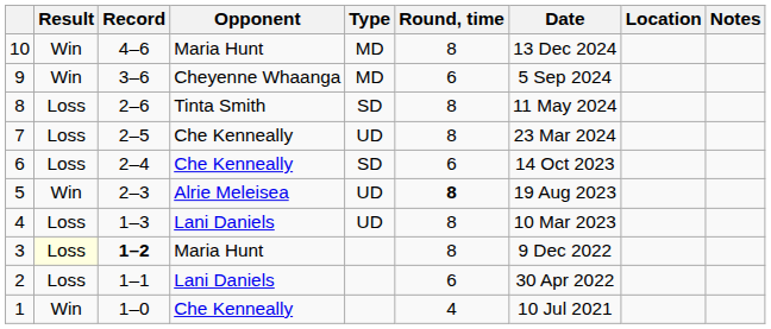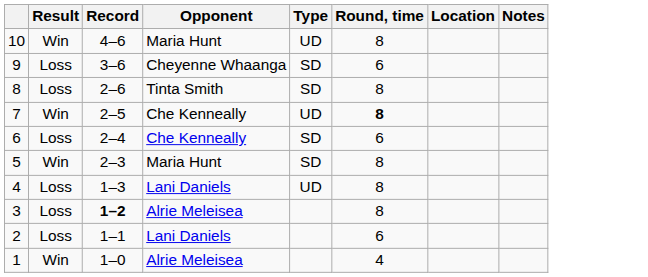 <table class="wikitable" style="text-align:center">
 <tr>
 <th></th>
 <th>Result</th>
 <th>Record</th>
 <th>Opponent</th>
 <th>Type</th>
 <th>Round, time</th>
-<th>Date</th>
 <th>Location</th>
 <th>Notes</th>
 </tr>
 <tr>
 <td>10</td>
 <td>Win</td>
 <td>4–6</td>
 <td style="text-align:left;">Maria Hunt</td>
-<td>MD</td>
+<td>UD</td>
 <td>8</td>
-<td>13 Dec 2024</td>
 <td style="text-align:left;"></td>
 <td style="text-align:left;"></td>
 </tr>
 <tr>
 <td>9</td>
-<td>Win</td>
+<td>Loss</td>
 <td>3–6</td>
 <td style="text-align:left;">Cheyenne Whaanga</td>
-<td>MD</td>
+<td>SD</td>
 <td>6</td>
-<td>5 Sep 2024</td>
 <td style="text-align:left;"></td>
 <td style="text-align:left;"></td>
 </tr>
 <tr>
 <td>8</td>
 <td>Loss</td>
 <td>2–6</td>
 <td style="text-align:left;">Tinta Smith</td>
 <td>SD</td>
 <td>8</td>
-<td>11 May 2024</td>
 <td style="text-align:left;"></td>
 <td style="text-align:left;"></td>
 </tr>
 <tr>
 <td>7</td>
-<td>Loss</td>
+<td>Win</td>
 <td>2–5</td>
 <td style="text-align:left;">Che Kenneally</td>
 <td>UD</td>
-<td>8</td>
-<td>23 Mar 2024</td>
+<td><strong>8</strong></td>
 <td style="text-align:left;"></td>
 <td style="text-align:left;"></td>
 </tr>
 <tr>
 <td>6</td>
 <td>Loss</td>
 <td>2–4</td>
 <td style="text-align:left;"><a href='#'>Che Kenneally</a></td>
 <td>SD</td>
 <td>6</td>
-<td>14 Oct 2023</td>
 <td style="text-align:left;"></td>
 <td style="text-align:left;"></td>
 </tr>
 <tr>
 <td>5</td>
 <td>Win</td>
 <td>2–3</td>
-<td style="text-align:left;"><a href='#'>Alrie Meleisea</a></td>
-<td>UD</td>
-<td><strong>8</strong></td>
-<td>19 Aug 2023</td>
+<td style="text-align:left;">Maria Hunt</td>
+<td>SD</td>
+<td>8</td>
 <td style="text-align:left;"></td>
 <td style="text-align:left;"></td>
 </tr>
 <tr>
 <td>4</td>
 <td>Loss</td>
 <td>1–3</td>
 <td style="text-align:left;"><a href='#'>Lani Daniels</a></td>
 <td>UD</td>
 <td>8</td>
-<td>10 Mar 2023</td>
 <td style="text-align:left;"></td>
 <td style="text-align:left;"></td>
 </tr>
 <tr>
 <td>3</td>
-<td style="background: lightyellow;">Loss</td>
+<td>Loss</td>
 <td><strong>1–2</strong></td>
-<td style="text-align:left;">Maria Hunt</td>
+<td style="text-align:left;"><a href='#'>Alrie Meleisea</a></td>
 <td></td>
 <td>8</td>
-<td>9 Dec 2022</td>
 <td style="text-align:left;"></td>
 <td style="text-align:left;"></td>
 </tr>
 <tr>
 <td>2</td>
 <td>Loss</td>
 <td>1–1</td>
 <td style="text-align:left;"><a href='#'>Lani Daniels</a></td>
 <td></td>
 <td>6</td>
-<td>30 Apr 2022</td>
 <td style="text-align:left;"></td>
 <td></td>
 </tr>
 <tr>
 <td>1</td>
 <td>Win</td>
 <td>1–0</td>
-<td style="text-align:left;"><a href='#'>Che Kenneally</a></td>
+<td style="text-align:left;"><a href='#'>Alrie Meleisea</a></td>
 <td></td>
 <td>4</td>
-<td>10 Jul 2021</td>
 <td style="text-align:left;"></td>
 <td></td>
 </tr>
 </table>
